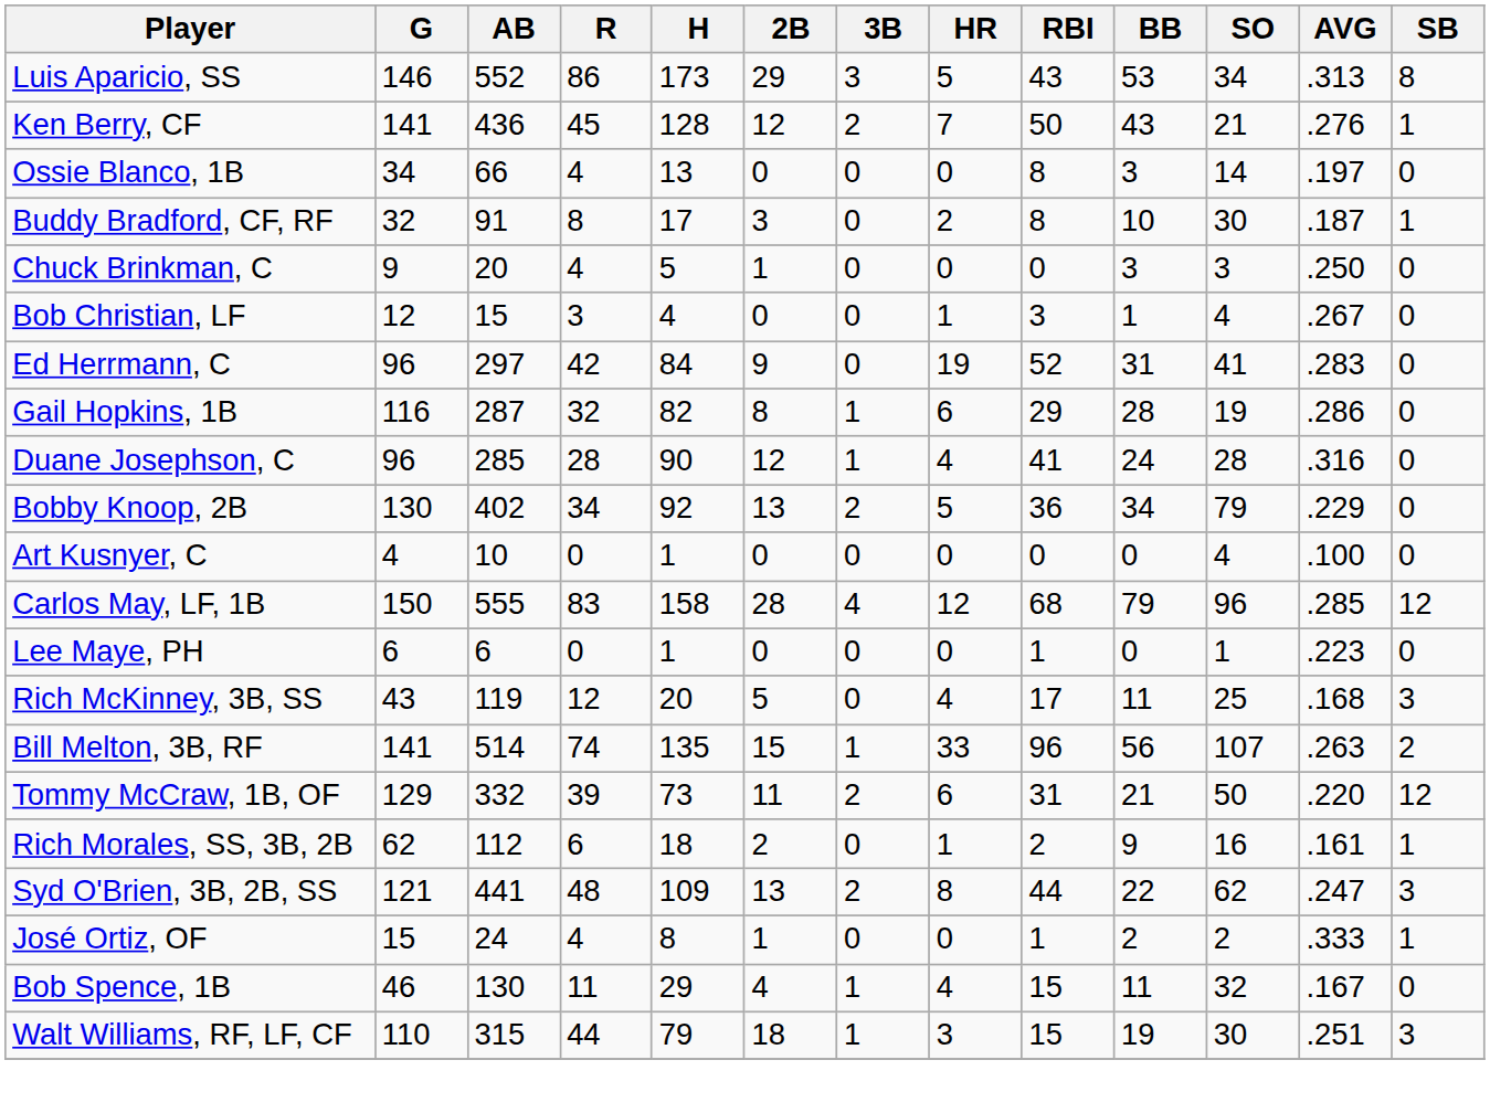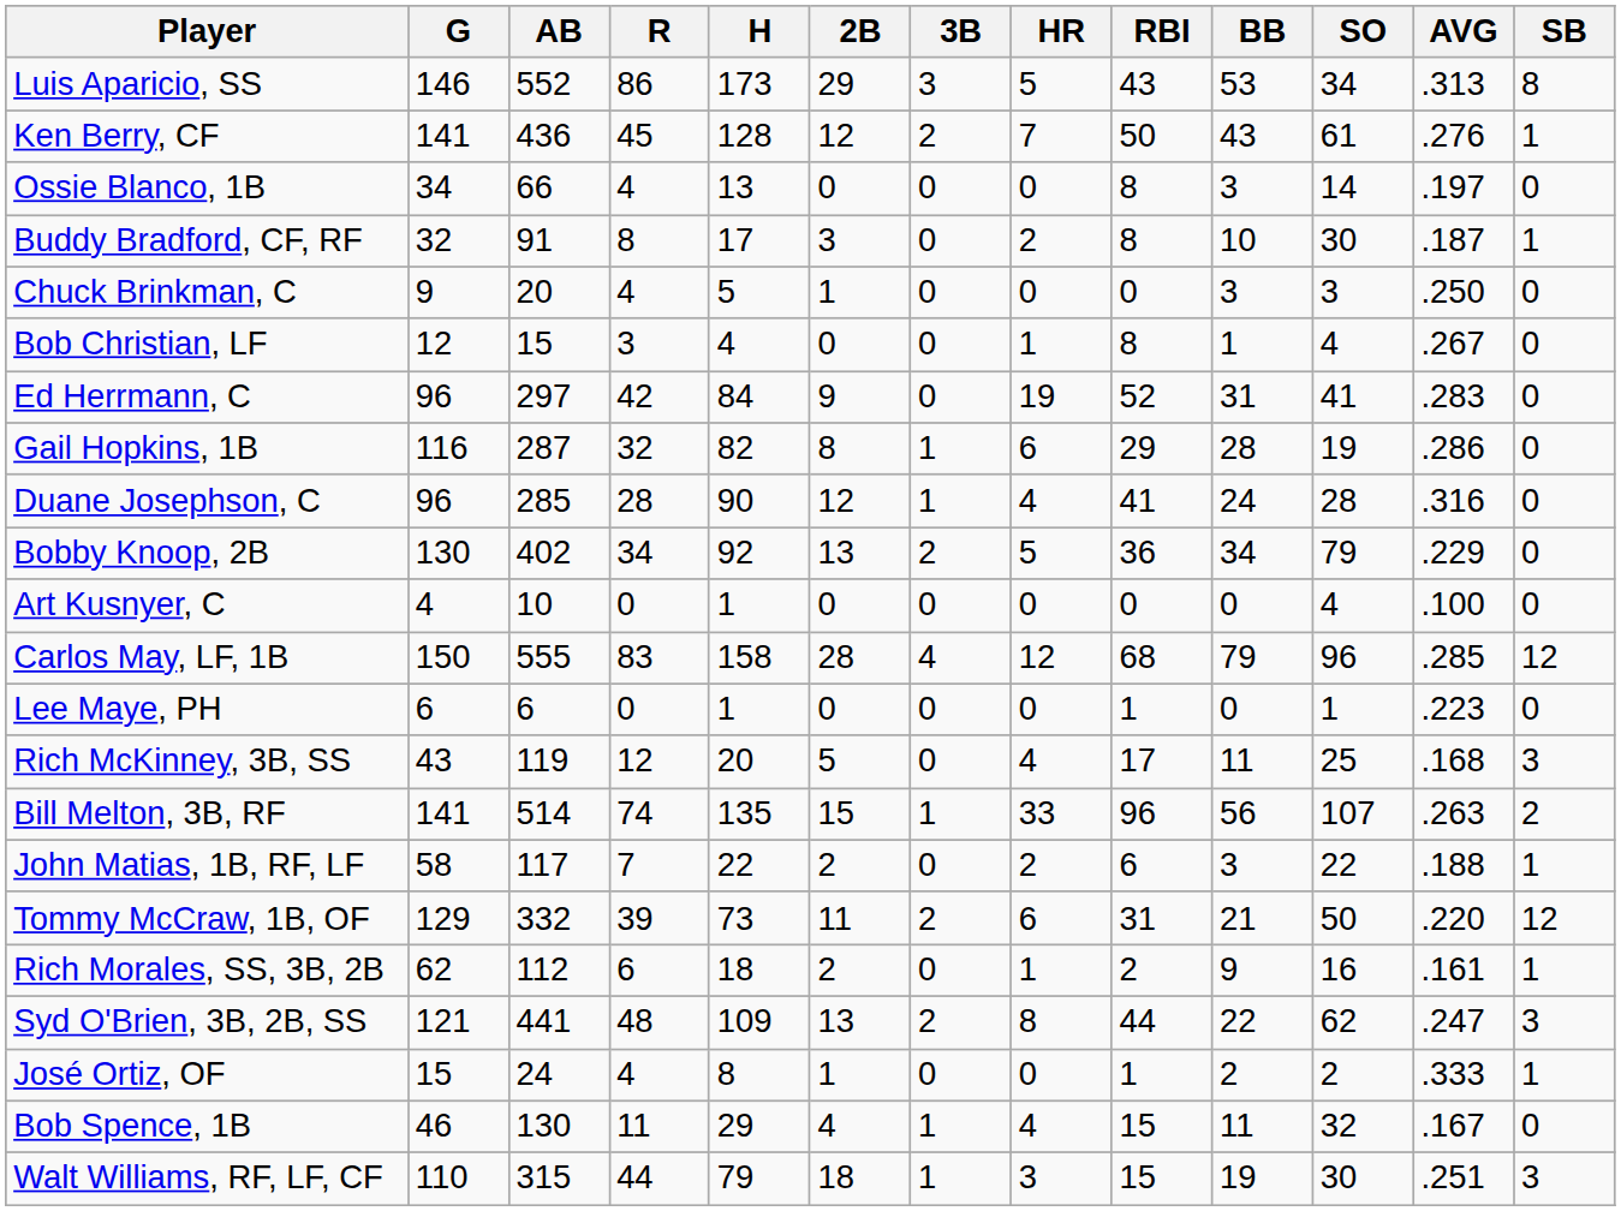 <table class="wikitable sortable">
 <tr>
 <th width="24%">Player</th>
 <th width="6%">G</th>
 <th width="6%">AB</th>
 <th width="6%">R</th>
 <th width="6%">H</th>
 <th width="6%">2B</th>
 <th width="6%">3B</th>
 <th width="6%">HR</th>
 <th width="6%">RBI</th>
 <th width="6%">BB</th>
 <th width="6%">SO</th>
 <th width="6%">AVG</th>
 <th width="6%">SB</th>
 </tr>
 <tr>
 <td><a href='#'>Luis Aparicio</a>, SS</td>
 <td>146</td>
 <td>552</td>
 <td>86</td>
 <td>173</td>
 <td>29</td>
 <td>3</td>
 <td>5</td>
 <td>43</td>
 <td>53</td>
 <td>34</td>
 <td>.313</td>
 <td>8</td>
 </tr>
 <tr>
 <td><a href='#'>Ken Berry</a>, CF</td>
 <td>141</td>
 <td>436</td>
 <td>45</td>
 <td>128</td>
 <td>12</td>
 <td>2</td>
 <td>7</td>
 <td>50</td>
 <td>43</td>
-<td>21</td>
+<td>61</td>
 <td>.276</td>
 <td>1</td>
 </tr>
 <tr>
 <td><a href='#'>Ossie Blanco</a>, 1B</td>
 <td>34</td>
 <td>66</td>
 <td>4</td>
 <td>13</td>
 <td>0</td>
 <td>0</td>
 <td>0</td>
 <td>8</td>
 <td>3</td>
 <td>14</td>
 <td>.197</td>
 <td>0</td>
 </tr>
 <tr>
 <td><a href='#'>Buddy Bradford</a>, CF, RF</td>
 <td>32</td>
 <td>91</td>
 <td>8</td>
 <td>17</td>
 <td>3</td>
 <td>0</td>
 <td>2</td>
 <td>8</td>
 <td>10</td>
 <td>30</td>
 <td>.187</td>
 <td>1</td>
 </tr>
 <tr>
 <td><a href='#'>Chuck Brinkman</a>, C</td>
 <td>9</td>
 <td>20</td>
 <td>4</td>
 <td>5</td>
 <td>1</td>
 <td>0</td>
 <td>0</td>
 <td>0</td>
 <td>3</td>
 <td>3</td>
 <td>.250</td>
 <td>0</td>
 </tr>
 <tr>
 <td><a href='#'>Bob Christian</a>, LF</td>
 <td>12</td>
 <td>15</td>
 <td>3</td>
 <td>4</td>
 <td>0</td>
 <td>0</td>
 <td>1</td>
-<td>3</td>
+<td>8</td>
 <td>1</td>
 <td>4</td>
 <td>.267</td>
 <td>0</td>
 </tr>
 <tr>
 <td><a href='#'>Ed Herrmann</a>, C</td>
 <td>96</td>
 <td>297</td>
 <td>42</td>
 <td>84</td>
 <td>9</td>
 <td>0</td>
 <td>19</td>
 <td>52</td>
 <td>31</td>
 <td>41</td>
 <td>.283</td>
 <td>0</td>
 </tr>
 <tr>
 <td><a href='#'>Gail Hopkins</a>, 1B</td>
 <td>116</td>
 <td>287</td>
 <td>32</td>
 <td>82</td>
 <td>8</td>
 <td>1</td>
 <td>6</td>
 <td>29</td>
 <td>28</td>
 <td>19</td>
 <td>.286</td>
 <td>0</td>
 </tr>
 <tr>
 <td><a href='#'>Duane Josephson</a>, C</td>
 <td>96</td>
 <td>285</td>
 <td>28</td>
 <td>90</td>
 <td>12</td>
 <td>1</td>
 <td>4</td>
 <td>41</td>
 <td>24</td>
 <td>28</td>
 <td>.316</td>
 <td>0</td>
 </tr>
 <tr>
 <td><a href='#'>Bobby Knoop</a>, 2B</td>
 <td>130</td>
 <td>402</td>
 <td>34</td>
 <td>92</td>
 <td>13</td>
 <td>2</td>
 <td>5</td>
 <td>36</td>
 <td>34</td>
 <td>79</td>
 <td>.229</td>
 <td>0</td>
 </tr>
 <tr>
 <td><a href='#'>Art Kusnyer</a>, C</td>
 <td>4</td>
 <td>10</td>
 <td>0</td>
 <td>1</td>
 <td>0</td>
 <td>0</td>
 <td>0</td>
 <td>0</td>
 <td>0</td>
 <td>4</td>
 <td>.100</td>
 <td>0</td>
 </tr>
 <tr>
 <td><a href='#'>Carlos May</a>, LF, 1B</td>
 <td>150</td>
 <td>555</td>
 <td>83</td>
 <td>158</td>
 <td>28</td>
 <td>4</td>
 <td>12</td>
 <td>68</td>
 <td>79</td>
 <td>96</td>
 <td>.285</td>
 <td>12</td>
 </tr>
 <tr>
 <td><a href='#'>Lee Maye</a>, PH</td>
 <td>6</td>
 <td>6</td>
 <td>0</td>
 <td>1</td>
 <td>0</td>
 <td>0</td>
 <td>0</td>
 <td>1</td>
 <td>0</td>
 <td>1</td>
 <td>.223</td>
 <td>0</td>
 </tr>
 <tr>
 <td><a href='#'>Rich McKinney</a>, 3B, SS</td>
 <td>43</td>
 <td>119</td>
 <td>12</td>
 <td>20</td>
 <td>5</td>
 <td>0</td>
 <td>4</td>
 <td>17</td>
 <td>11</td>
 <td>25</td>
 <td>.168</td>
 <td>3</td>
 </tr>
 <tr>
 <td><a href='#'>Bill Melton</a>, 3B, RF</td>
 <td>141</td>
 <td>514</td>
 <td>74</td>
 <td>135</td>
 <td>15</td>
 <td>1</td>
 <td>33</td>
 <td>96</td>
 <td>56</td>
 <td>107</td>
 <td>.263</td>
 <td>2</td>
 </tr>
 <tr>
+<td><a href='#'>John Matias</a>, 1B, RF, LF</td>
+<td>58</td>
+<td>117</td>
+<td>7</td>
+<td>22</td>
+<td>2</td>
+<td>0</td>
+<td>2</td>
+<td>6</td>
+<td>3</td>
+<td>22</td>
+<td>.188</td>
+<td>1</td>
+</tr>
+<tr>
 <td><a href='#'>Tommy McCraw</a>, 1B, OF</td>
 <td>129</td>
 <td>332</td>
 <td>39</td>
 <td>73</td>
 <td>11</td>
 <td>2</td>
 <td>6</td>
 <td>31</td>
 <td>21</td>
 <td>50</td>
 <td>.220</td>
 <td>12</td>
 </tr>
 <tr>
 <td><a href='#'>Rich Morales</a>, SS, 3B, 2B</td>
 <td>62</td>
 <td>112</td>
 <td>6</td>
 <td>18</td>
 <td>2</td>
 <td>0</td>
 <td>1</td>
 <td>2</td>
 <td>9</td>
 <td>16</td>
 <td>.161</td>
 <td>1</td>
 </tr>
 <tr>
 <td><a href='#'>Syd O'Brien</a>, 3B, 2B, SS</td>
 <td>121</td>
 <td>441</td>
 <td>48</td>
 <td>109</td>
 <td>13</td>
 <td>2</td>
 <td>8</td>
 <td>44</td>
 <td>22</td>
 <td>62</td>
 <td>.247</td>
 <td>3</td>
 </tr>
 <tr>
 <td><a href='#'>José Ortiz</a>, OF</td>
 <td>15</td>
 <td>24</td>
 <td>4</td>
 <td>8</td>
 <td>1</td>
 <td>0</td>
 <td>0</td>
 <td>1</td>
 <td>2</td>
 <td>2</td>
 <td>.333</td>
 <td>1</td>
 </tr>
 <tr>
 <td><a href='#'>Bob Spence</a>, 1B</td>
 <td>46</td>
 <td>130</td>
 <td>11</td>
 <td>29</td>
 <td>4</td>
 <td>1</td>
 <td>4</td>
 <td>15</td>
 <td>11</td>
 <td>32</td>
 <td>.167</td>
 <td>0</td>
 </tr>
 <tr>
 <td><a href='#'>Walt Williams</a>, RF, LF, CF</td>
 <td>110</td>
 <td>315</td>
 <td>44</td>
 <td>79</td>
 <td>18</td>
 <td>1</td>
 <td>3</td>
 <td>15</td>
 <td>19</td>
 <td>30</td>
 <td>.251</td>
 <td>3</td>
 </tr>
 <tr>
 </tr>
 </table>
